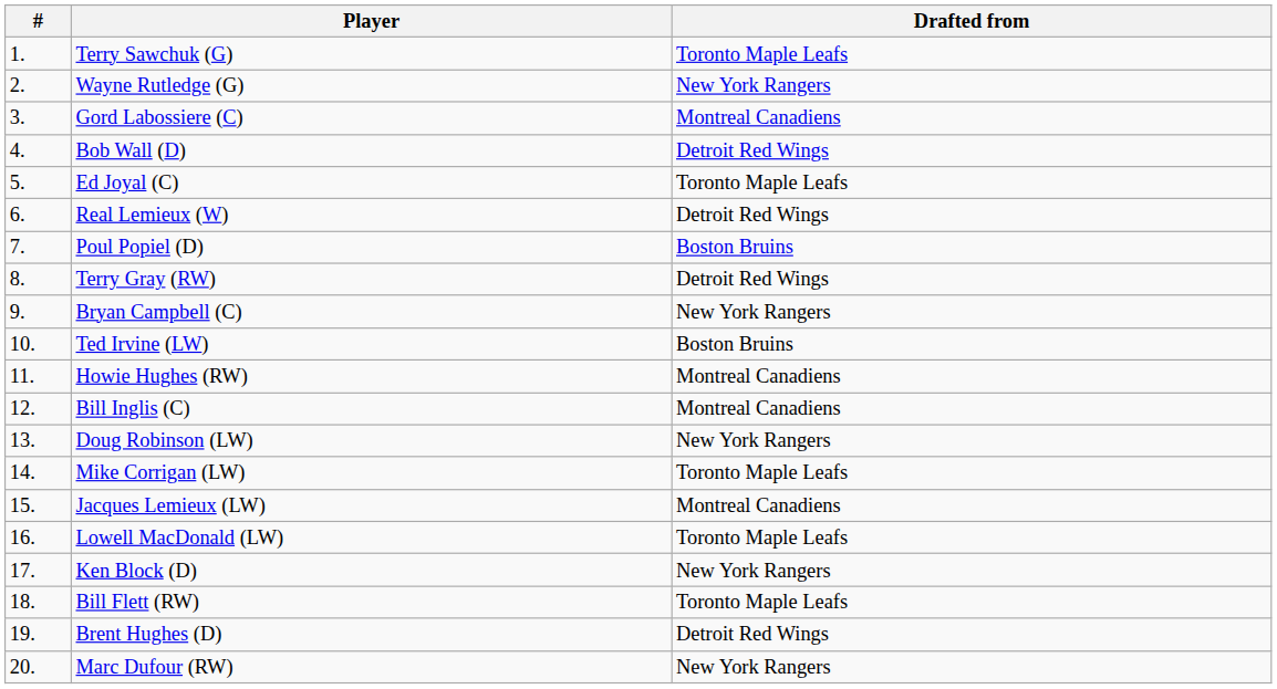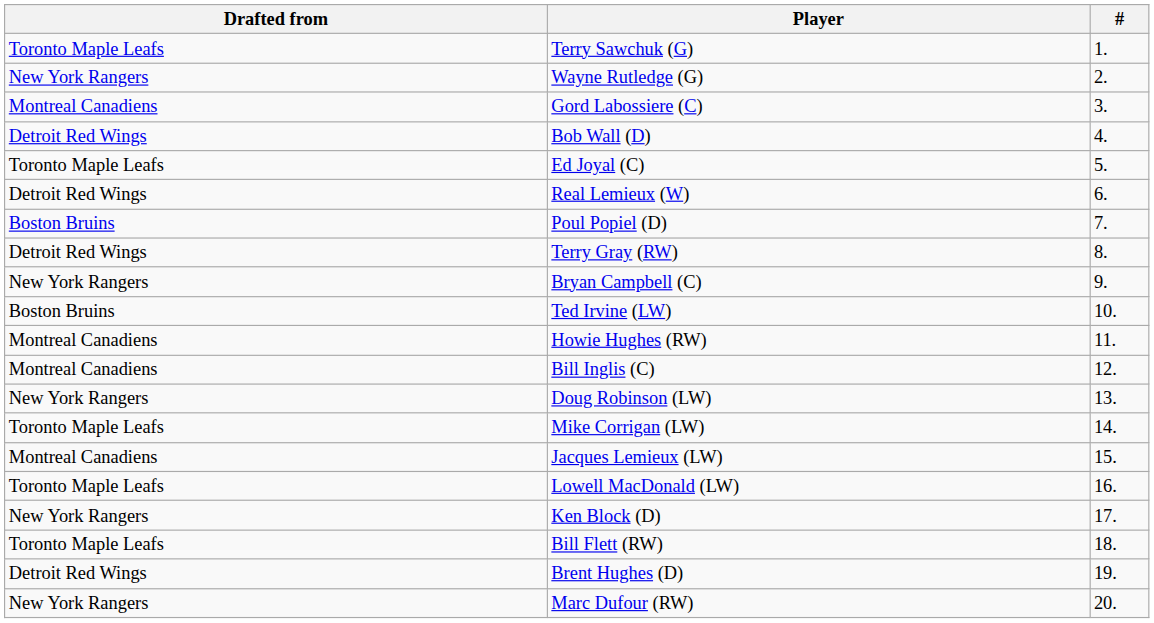 <table class="wikitable">
 <tr>
+<th bgcolor="#DDDDFF" width="25.0%">Drafted from</th>
+<th bgcolor="#DDDDFF" width="25.0%">Player</th>
 <th bgcolor="#DDDDFF" width="2.75%">#</th>
-<th bgcolor="#DDDDFF" width="25.0%">Player</th>
-<th bgcolor="#DDDDFF" width="25.0%">Drafted from</th>
 </tr>
 <tr>
+<td><a href='#'>Toronto Maple Leafs</a></td>
+<td><a href='#'>Terry Sawchuk</a> (<a href='#'>G</a>)</td>
 <td>1.</td>
-<td><a href='#'>Terry Sawchuk</a> (<a href='#'>G</a>)</td>
-<td><a href='#'>Toronto Maple Leafs</a></td>
 </tr>
 <tr>
+<td><a href='#'>New York Rangers</a></td>
+<td><a href='#'>Wayne Rutledge</a> (G)</td>
 <td>2.</td>
-<td><a href='#'>Wayne Rutledge</a> (G)</td>
-<td><a href='#'>New York Rangers</a></td>
 </tr>
 <tr>
+<td><a href='#'>Montreal Canadiens</a></td>
+<td><a href='#'>Gord Labossiere</a> (<a href='#'>C</a>)</td>
 <td>3.</td>
-<td><a href='#'>Gord Labossiere</a> (<a href='#'>C</a>)</td>
-<td><a href='#'>Montreal Canadiens</a></td>
 </tr>
 <tr>
+<td><a href='#'>Detroit Red Wings</a></td>
+<td><a href='#'>Bob Wall</a> (<a href='#'>D</a>)</td>
 <td>4.</td>
-<td><a href='#'>Bob Wall</a> (<a href='#'>D</a>)</td>
-<td><a href='#'>Detroit Red Wings</a></td>
 </tr>
 <tr>
+<td>Toronto Maple Leafs</td>
+<td><a href='#'>Ed Joyal</a> (C)</td>
 <td>5.</td>
-<td><a href='#'>Ed Joyal</a> (C)</td>
-<td>Toronto Maple Leafs</td>
 </tr>
 <tr>
+<td>Detroit Red Wings</td>
+<td><a href='#'>Real Lemieux</a> (<a href='#'>W</a>)</td>
 <td>6.</td>
-<td><a href='#'>Real Lemieux</a> (<a href='#'>W</a>)</td>
-<td>Detroit Red Wings</td>
 </tr>
 <tr>
+<td><a href='#'>Boston Bruins</a></td>
+<td><a href='#'>Poul Popiel</a> (D)</td>
 <td>7.</td>
-<td><a href='#'>Poul Popiel</a> (D)</td>
-<td><a href='#'>Boston Bruins</a></td>
 </tr>
 <tr>
+<td>Detroit Red Wings</td>
+<td><a href='#'>Terry Gray</a> (<a href='#'>RW</a>)</td>
 <td>8.</td>
-<td><a href='#'>Terry Gray</a> (<a href='#'>RW</a>)</td>
-<td>Detroit Red Wings</td>
 </tr>
 <tr>
+<td>New York Rangers</td>
+<td><a href='#'>Bryan Campbell</a> (C)</td>
 <td>9.</td>
-<td><a href='#'>Bryan Campbell</a> (C)</td>
-<td>New York Rangers</td>
 </tr>
 <tr>
+<td>Boston Bruins</td>
+<td><a href='#'>Ted Irvine</a> (<a href='#'>LW</a>)</td>
 <td>10.</td>
-<td><a href='#'>Ted Irvine</a> (<a href='#'>LW</a>)</td>
-<td>Boston Bruins</td>
 </tr>
 <tr>
+<td>Montreal Canadiens</td>
+<td><a href='#'>Howie Hughes</a> (RW)</td>
 <td>11.</td>
-<td><a href='#'>Howie Hughes</a> (RW)</td>
-<td>Montreal Canadiens</td>
 </tr>
 <tr>
+<td>Montreal Canadiens</td>
+<td><a href='#'>Bill Inglis</a> (C)</td>
 <td>12.</td>
-<td><a href='#'>Bill Inglis</a> (C)</td>
-<td>Montreal Canadiens</td>
 </tr>
 <tr>
+<td>New York Rangers</td>
+<td><a href='#'>Doug Robinson</a> (LW)</td>
 <td>13.</td>
-<td><a href='#'>Doug Robinson</a> (LW)</td>
-<td>New York Rangers</td>
 </tr>
 <tr>
+<td>Toronto Maple Leafs</td>
+<td><a href='#'>Mike Corrigan</a> (LW)</td>
 <td>14.</td>
-<td><a href='#'>Mike Corrigan</a> (LW)</td>
-<td>Toronto Maple Leafs</td>
 </tr>
 <tr>
+<td>Montreal Canadiens</td>
+<td><a href='#'>Jacques Lemieux</a> (LW)</td>
 <td>15.</td>
-<td><a href='#'>Jacques Lemieux</a> (LW)</td>
-<td>Montreal Canadiens</td>
 </tr>
 <tr>
+<td>Toronto Maple Leafs</td>
+<td><a href='#'>Lowell MacDonald</a> (LW)</td>
 <td>16.</td>
-<td><a href='#'>Lowell MacDonald</a> (LW)</td>
-<td>Toronto Maple Leafs</td>
 </tr>
 <tr>
+<td>New York Rangers</td>
+<td><a href='#'>Ken Block</a> (D)</td>
 <td>17.</td>
-<td><a href='#'>Ken Block</a> (D)</td>
-<td>New York Rangers</td>
 </tr>
 <tr>
+<td>Toronto Maple Leafs</td>
+<td><a href='#'>Bill Flett</a> (RW)</td>
 <td>18.</td>
-<td><a href='#'>Bill Flett</a> (RW)</td>
-<td>Toronto Maple Leafs</td>
 </tr>
 <tr>
+<td>Detroit Red Wings</td>
+<td><a href='#'>Brent Hughes</a> (D)</td>
 <td>19.</td>
-<td><a href='#'>Brent Hughes</a> (D)</td>
-<td>Detroit Red Wings</td>
 </tr>
 <tr>
+<td>New York Rangers</td>
+<td><a href='#'>Marc Dufour</a> (RW)</td>
 <td>20.</td>
-<td><a href='#'>Marc Dufour</a> (RW)</td>
-<td>New York Rangers</td>
 </tr>
 </table>
